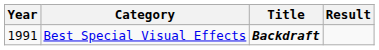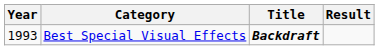 <table class="wikitable">
 <tr>
 <th>Year</th>
 <th>Category</th>
 <th>Title</th>
 <th>Result</th>
 </tr>
 <tr>
-<td>1991</td>
+<td>1993</td>
 <td><a href='#'>Best Special Visual Effects</a></td>
 <td><strong><em>Backdraft</em></strong></td>
 <td></td>
 </tr>
 </table>
